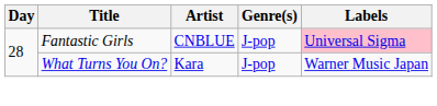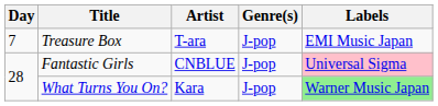 <table class="wikitable sortable" style="text-align: left;">
 <tr>
 <th>Day</th>
 <th>Title</th>
 <th>Artist</th>
 <th>Genre(s)</th>
 <th>Labels</th>
+</tr>
+<tr>
+<td rowspan="1">7</td>
+<td><em>Treasure Box</em></td>
+<td><a href='#'>T-ara</a></td>
+<td><a href='#'>J-pop</a></td>
+<td><a href='#'>EMI Music Japan</a></td>
 </tr>
 <tr>
 <td rowspan="2">28</td>
 <td><em>Fantastic Girls</em></td>
 <td><a href='#'>CNBLUE</a></td>
 <td><a href='#'>J-pop</a></td>
 <td style="background: pink;"><a href='#'>Universal Sigma</a></td>
 </tr>
 <tr>
 <td><em><a href='#'>What Turns You On?</a></em></td>
 <td><a href='#'>Kara</a></td>
 <td><a href='#'>J-pop</a></td>
-<td><a href='#'>Warner Music Japan</a></td>
+<td style="background: lightgreen;"><a href='#'>Warner Music Japan</a></td>
 </tr>
 </table>
